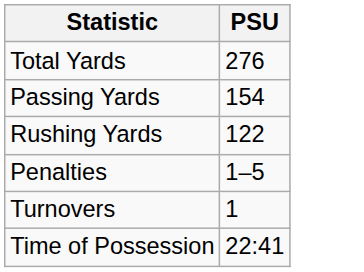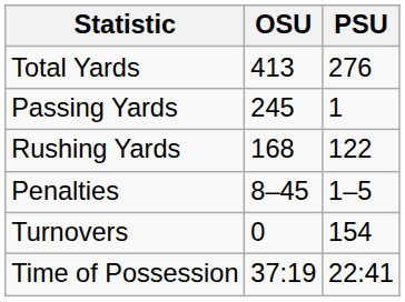 <table class="wikitable">
 <tr>
 <th>Statistic</th>
+<th>OSU</th>
 <th>PSU</th>
 </tr>
 <tr>
 <td>Total Yards</td>
+<td>413</td>
 <td>276</td>
 </tr>
 <tr>
 <td>Passing Yards</td>
-<td>154</td>
+<td>245</td>
+<td>1</td>
 </tr>
 <tr>
 <td>Rushing Yards</td>
+<td>168</td>
 <td>122</td>
 </tr>
 <tr>
 <td>Penalties</td>
+<td>8–45</td>
 <td>1–5</td>
 </tr>
 <tr>
 <td>Turnovers</td>
-<td>1</td>
+<td>0</td>
+<td>154</td>
 </tr>
 <tr>
 <td>Time of Possession</td>
+<td>37:19</td>
 <td>22:41</td>
 </tr>
 </table>
